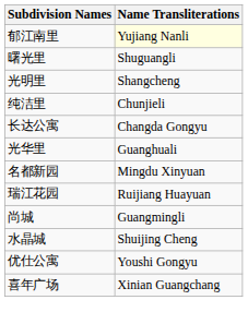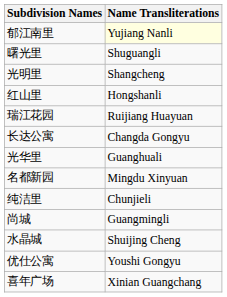 <table class="wikitable sortable">
 <tr>
 <th>Subdivision Names</th>
 <th>Name Transliterations</th>
 </tr>
 <tr>
 <td>郁江南里</td>
 <td style="background: lightyellow;">Yujiang Nanli</td>
 </tr>
 <tr>
 <td>曙光里</td>
 <td>Shuguangli</td>
 </tr>
 <tr>
 <td>光明里</td>
 <td>Shangcheng</td>
 </tr>
 <tr>
-<td>纯洁里</td>
-<td>Chunjieli</td>
+<td>红山里</td>
+<td>Hongshanli</td>
+</tr>
+<tr>
+<td>瑞江花园</td>
+<td>Ruijiang Huayuan</td>
 </tr>
 <tr>
 <td>长达公寓</td>
 <td>Changda Gongyu</td>
 </tr>
 <tr>
 <td>光华里</td>
 <td>Guanghuali</td>
 </tr>
 <tr>
 <td>名都新园</td>
 <td>Mingdu Xinyuan</td>
 </tr>
 <tr>
-<td>瑞江花园</td>
-<td>Ruijiang Huayuan</td>
+<td>纯洁里</td>
+<td>Chunjieli</td>
 </tr>
 <tr>
 <td>尚城</td>
 <td>Guangmingli</td>
 </tr>
 <tr>
 <td>水晶城</td>
 <td>Shuijing Cheng</td>
 </tr>
 <tr>
 <td>优仕公寓</td>
 <td>Youshi Gongyu</td>
 </tr>
 <tr>
 <td>喜年广场</td>
 <td>Xinian Guangchang</td>
 </tr>
 </table>
